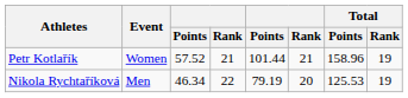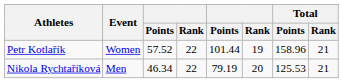 <table class="wikitable" style="font-size:90%">
 <tr>
 <th rowspan="2">Athletes</th>
 <th rowspan="2">Event</th>
 <th colspan="2"></th>
 <th colspan="2"></th>
 <th colspan="2">Total</th>
 </tr>
 <tr style="font-size:95%">
 <th>Points</th>
 <th>Rank</th>
 <th>Points</th>
 <th>Rank</th>
 <th>Points</th>
 <th>Rank</th>
 </tr>
 <tr align=center>
 <td align="left"><a href='#'>Petr Kotlařík</a></td>
 <td align="left"><a href='#'>Women</a></td>
 <td>57.52</td>
+<td>22</td>
+<td>101.44</td>
+<td>19</td>
+<td>158.96</td>
 <td>21</td>
-<td>101.44</td>
-<td>21</td>
-<td>158.96</td>
-<td>19</td>
 </tr>
 <tr align=center>
 <td align="left"><a href='#'>Nikola Rychtaříková</a></td>
 <td align="left"><a href='#'>Men</a></td>
 <td>46.34</td>
 <td>22</td>
 <td>79.19</td>
 <td>20</td>
 <td>125.53</td>
-<td>19</td>
+<td>21</td>
 </tr>
 </table>
